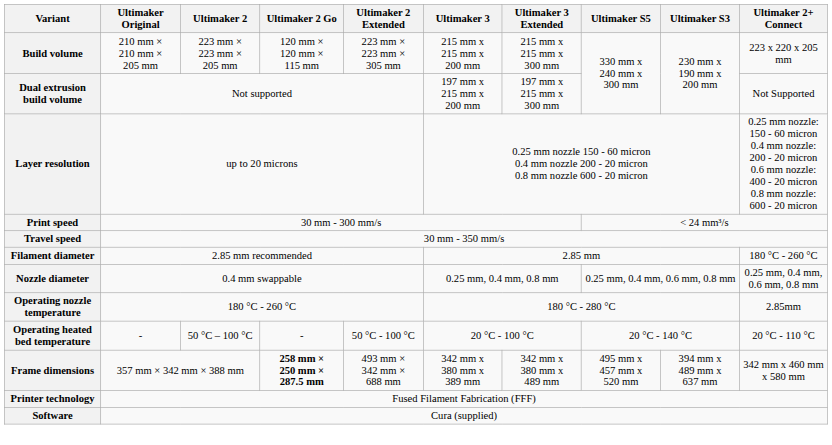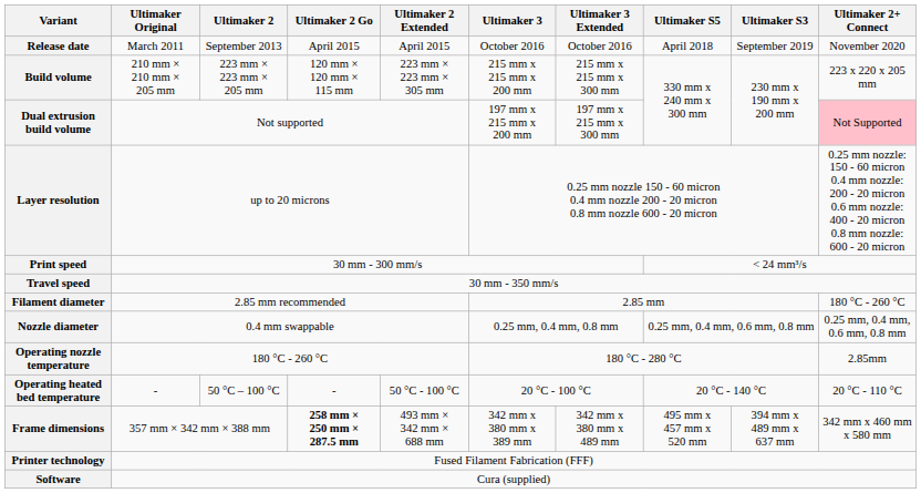 <table class=wikitable style="text-align: center;">
 <tr>
 <th>Variant</th>
 <th>Ultimaker Original</th>
 <th>Ultimaker 2</th>
 <th>Ultimaker 2 Go</th>
 <th>Ultimaker 2 Extended</th>
 <th>Ultimaker 3</th>
 <th>Ultimaker 3 Extended</th>
 <th>Ultimaker S5</th>
 <th>Ultimaker S3</th>
 <th>Ultimaker 2+ Connect</th>
+</tr>
+<tr>
+<th>Release date</th>
+<td>March 2011</td>
+<td>September 2013</td>
+<td>April 2015</td>
+<td>April 2015</td>
+<td>October 2016</td>
+<td>October 2016</td>
+<td>April 2018</td>
+<td>September 2019</td>
+<td>November 2020</td>
 </tr>
 <tr>
 <th>Build volume</th>
 <td>210 mm × 210 mm × 205 mm</td>
 <td>223 mm × 223 mm × 205 mm</td>
 <td>120 mm × 120 mm × 115 mm</td>
 <td>223 mm × 223 mm × 305 mm</td>
 <td>215 mm x 215 mm x 200 mm</td>
 <td>215 mm x 215 mm x 300 mm</td>
 <td rowspan="2">330 mm x 240 mm x 300 mm</td>
 <td rowspan="2">230 mm x 190 mm x 200 mm</td>
 <td>223 x 220 x 205 mm</td>
 </tr>
 <tr>
 <th>Dual extrusion build volume</th>
 <td colspan="4">Not supported</td>
 <td>197 mm x 215 mm x 200 mm</td>
 <td>197 mm x 215 mm x 300 mm</td>
-<td>Not Supported</td>
+<td style="background: pink;">Not Supported</td>
 </tr>
 <tr>
 <th>Layer resolution</th>
 <td colspan=4>up to 20 microns</td>
 <td colspan="4">0.25 mm nozzle 150 - 60 micron<br>0.4 mm nozzle 200 - 20 micron<br>0.8 mm nozzle 600 - 20 micron</td>
 <td>0.25 mm nozzle: 150 - 60 micron<br>0.4 mm nozzle: 200 - 20 micron<br>0.6 mm nozzle: 400 - 20 micron<br>0.8 mm nozzle: 600 - 20 micron</td>
 </tr>
 <tr>
 <th>Print speed</th>
 <td colspan=6>30 mm - 300 mm/s</td>
 <td colspan="3">< 24 mm³/s</td>
 </tr>
 <tr>
 <th>Travel speed</th>
 <td colspan="9">30 mm - 350 mm/s</td>
 </tr>
 <tr>
 <th>Filament diameter</th>
 <td colspan=4>2.85 mm recommended</td>
 <td colspan=4>2.85 mm</td>
 <td>180 °C - 260 °C</td>
 </tr>
 <tr>
 <th>Nozzle diameter</th>
 <td colspan="4">0.4 mm swappable</td>
 <td colspan="2">0.25 mm, 0.4 mm, 0.8 mm</td>
 <td colspan="2">0.25 mm, 0.4 mm, 0.6 mm, 0.8 mm</td>
 <td>0.25 mm, 0.4 mm, 0.6 mm, 0.8 mm</td>
 </tr>
 <tr>
 <th>Operating nozzle temperature</th>
 <td colspan=4>180 °C - 260 °C</td>
 <td colspan="4">180 °C - 280 °C</td>
 <td>2.85mm</td>
 </tr>
 <tr>
 <th>Operating heated bed temperature</th>
 <td>-</td>
 <td>50 °C – 100 °C</td>
 <td>-</td>
 <td>50 °C - 100 °C</td>
 <td colspan=2>20 °C - 100 °C</td>
 <td colspan="2">20 °C - 140 °C</td>
 <td>20 °C - 110 °C</td>
 </tr>
 <tr>
 <th>Frame dimensions</th>
 <td colspan="2">357 mm × 342 mm × 388 mm</td>
 <td><strong>258 mm × 250 mm × 287.5 mm</strong></td>
 <td>493 mm × 342 mm × 688 mm</td>
 <td>342 mm x 380 mm x 389 mm</td>
 <td>342 mm x 380 mm x 489 mm</td>
 <td>495 mm x 457 mm x 520 mm</td>
 <td>394 mm x 489 mm x 637 mm</td>
 <td>342 mm x 460 mm x 580 mm</td>
 </tr>
 <tr>
 <th>Printer technology</th>
 <td colspan="9">Fused Filament Fabrication (FFF)</td>
 </tr>
 <tr>
 <th>Software</th>
 <td colspan="9">Cura (supplied)</td>
 </tr>
 </table>
